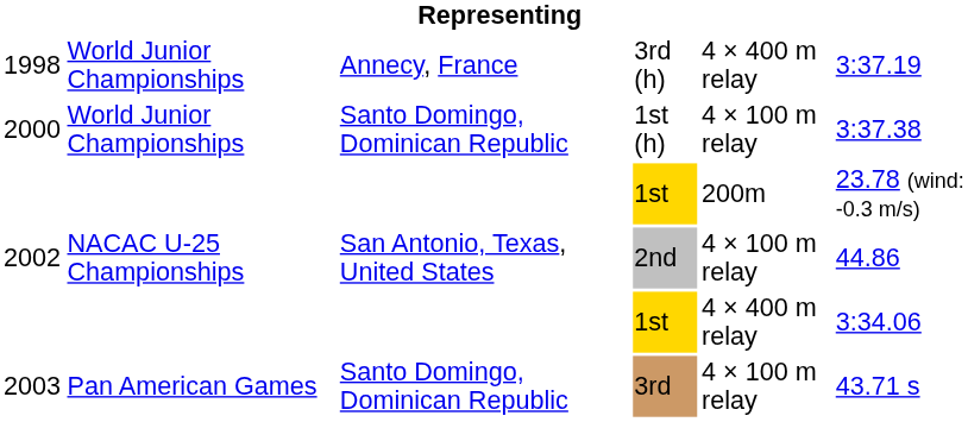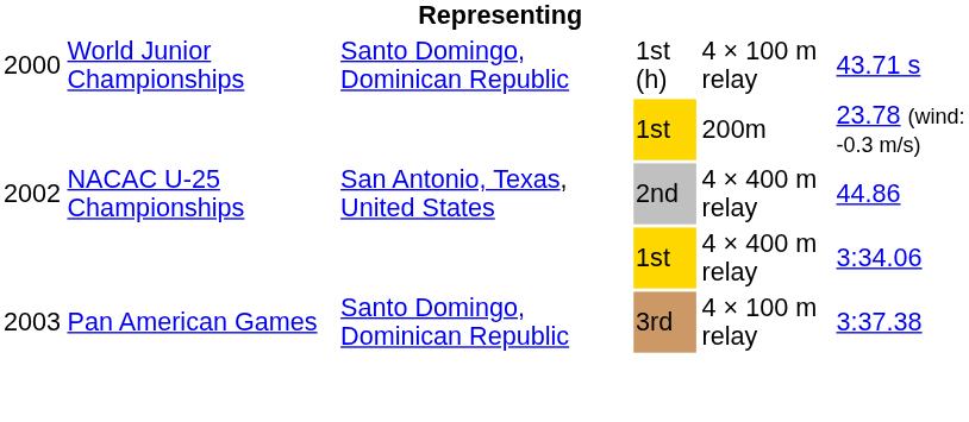 <table>
 <tr>
 <th colspan="6">Representing </th>
-</tr>
-<tr>
-<td>1998</td>
-<td><a href='#'>World Junior Championships</a></td>
-<td><a href='#'>Annecy</a>, <a href='#'>France</a></td>
-<td>3rd (h)</td>
-<td>4 × 400 m relay</td>
-<td><a href='#'>3:37.19</a></td>
 </tr>
 <tr>
 <td>2000</td>
 <td><a href='#'>World Junior Championships</a></td>
 <td><a href='#'>Santo Domingo, Dominican Republic</a></td>
 <td>1st (h)</td>
 <td>4 × 100 m relay</td>
-<td><a href='#'>3:37.38</a></td>
+<td><a href='#'>43.71 s</a></td>
 </tr>
 <tr>
 <td rowspan=3>2002</td>
 <td rowspan=3><a href='#'>NACAC U-25 Championships</a></td>
 <td rowspan=3><a href='#'>San Antonio, Texas</a>, <a href='#'>United States</a></td>
 <td bgcolor=gold>1st</td>
 <td>200m</td>
 <td><a href='#'>23.78</a> <small>(wind: -0.3 m/s)</small></td>
 </tr>
 <tr>
 <td bgcolor=silver>2nd</td>
-<td>4 × 100 m relay</td>
+<td>4 × 400 m relay</td>
 <td><a href='#'>44.86</a></td>
 </tr>
 <tr>
 <td bgcolor=gold>1st</td>
 <td>4 × 400 m relay</td>
 <td><a href='#'>3:34.06</a></td>
 </tr>
 <tr>
 <td>2003</td>
 <td><a href='#'>Pan American Games</a></td>
 <td><a href='#'>Santo Domingo, Dominican Republic</a></td>
 <td bgcolor="cc9966">3rd</td>
 <td>4 × 100 m relay</td>
-<td><a href='#'>43.71 s</a></td>
+<td><a href='#'>3:37.38</a></td>
 </tr>
 </table>
